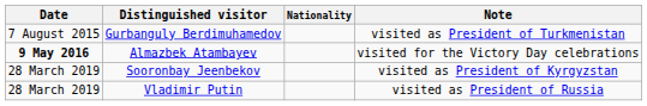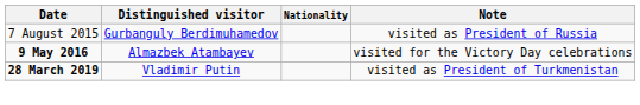 <table class="wikitable sortable" border="1" style="text-align:center">
 <tr>
 <th>Date</th>
 <th>Distinguished visitor</th>
 <th><small>Nationality</small></th>
 <th>Note</th>
 </tr>
 <tr>
 <td>7 August 2015</td>
 <td><a href='#'>Gurbanguly Berdimuhamedov</a></td>
 <td></td>
-<td>visited as <a href='#'>President of Turkmenistan</a></td>
+<td>visited as <a href='#'>President of Russia</a></td>
 </tr>
 <tr>
 <td><strong>9 May 2016</strong></td>
 <td><a href='#'>Almazbek Atambayev</a></td>
 <td></td>
 <td>visited for the Victory Day celebrations</td>
 </tr>
 <tr>
-<td>28 March 2019</td>
-<td><a href='#'>Sooronbay Jeenbekov</a></td>
-<td></td>
-<td>visited as <a href='#'>President of Kyrgyzstan</a></td>
-</tr>
-<tr>
-<td>28 March 2019</td>
+<td><strong>28 March 2019</strong></td>
 <td><a href='#'>Vladimir Putin</a></td>
 <td></td>
-<td>visited as <a href='#'>President of Russia</a></td>
+<td>visited as <a href='#'>President of Turkmenistan</a></td>
 </tr>
 </table>
